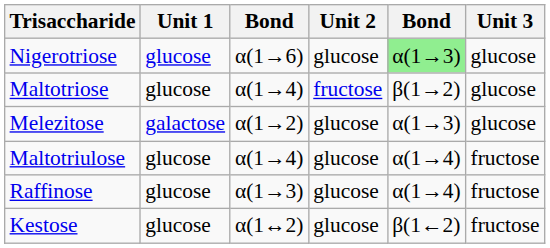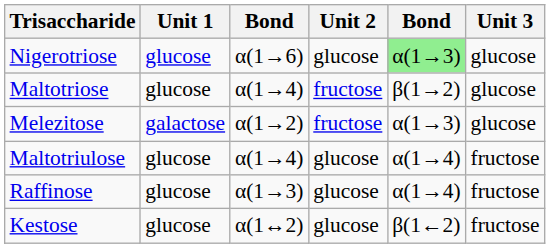 <table class="wikitable">
 <tr>
 <th>Trisaccharide</th>
 <th>Unit 1</th>
 <th>Bond</th>
 <th>Unit 2</th>
 <th>Bond</th>
 <th>Unit 3</th>
 </tr>
 <tr>
 <td><a href='#'>Nigerotriose</a></td>
 <td><a href='#'>glucose</a></td>
 <td>α(1→6)</td>
 <td>glucose</td>
 <td style="background: lightgreen;">α(1→3)</td>
 <td>glucose</td>
 </tr>
 <tr>
 <td><a href='#'>Maltotriose</a></td>
 <td>glucose</td>
 <td>α(1→4)</td>
 <td><a href='#'>fructose</a></td>
 <td>β(1→2)</td>
 <td>glucose</td>
 </tr>
 <tr>
 <td><a href='#'>Melezitose</a></td>
 <td><a href='#'>galactose</a></td>
 <td>α(1→2)</td>
-<td>glucose</td>
+<td><a href='#'>fructose</a></td>
 <td>α(1→3)</td>
 <td>glucose</td>
 </tr>
 <tr>
 <td><a href='#'>Maltotriulose</a></td>
 <td>glucose</td>
 <td>α(1→4)</td>
 <td>glucose</td>
 <td>α(1→4)</td>
 <td>fructose</td>
 </tr>
 <tr>
 <td><a href='#'>Raffinose</a></td>
 <td>glucose</td>
 <td>α(1→3)</td>
 <td>glucose</td>
 <td>α(1→4)</td>
 <td>fructose</td>
 </tr>
 <tr>
 <td><a href='#'>Kestose</a></td>
 <td>glucose</td>
 <td>α(1↔2)</td>
 <td>glucose</td>
 <td>β(1←2)</td>
 <td>fructose</td>
 </tr>
 </table>
